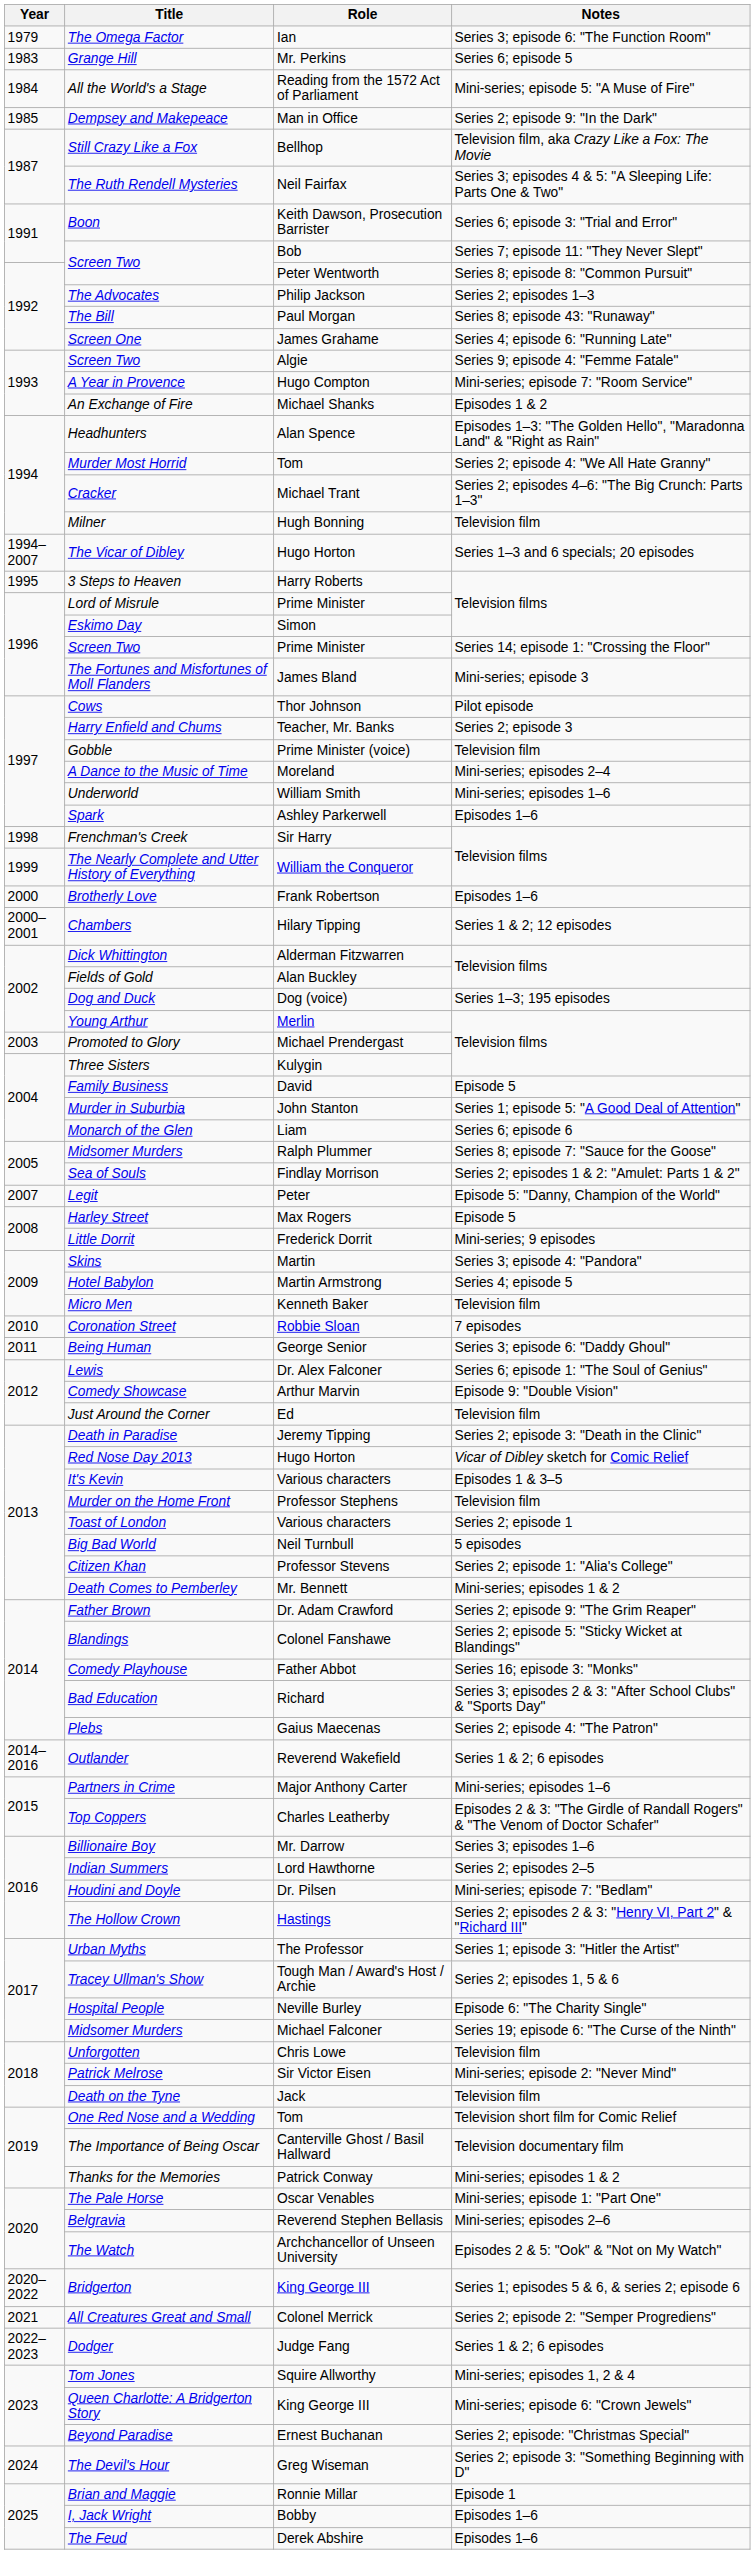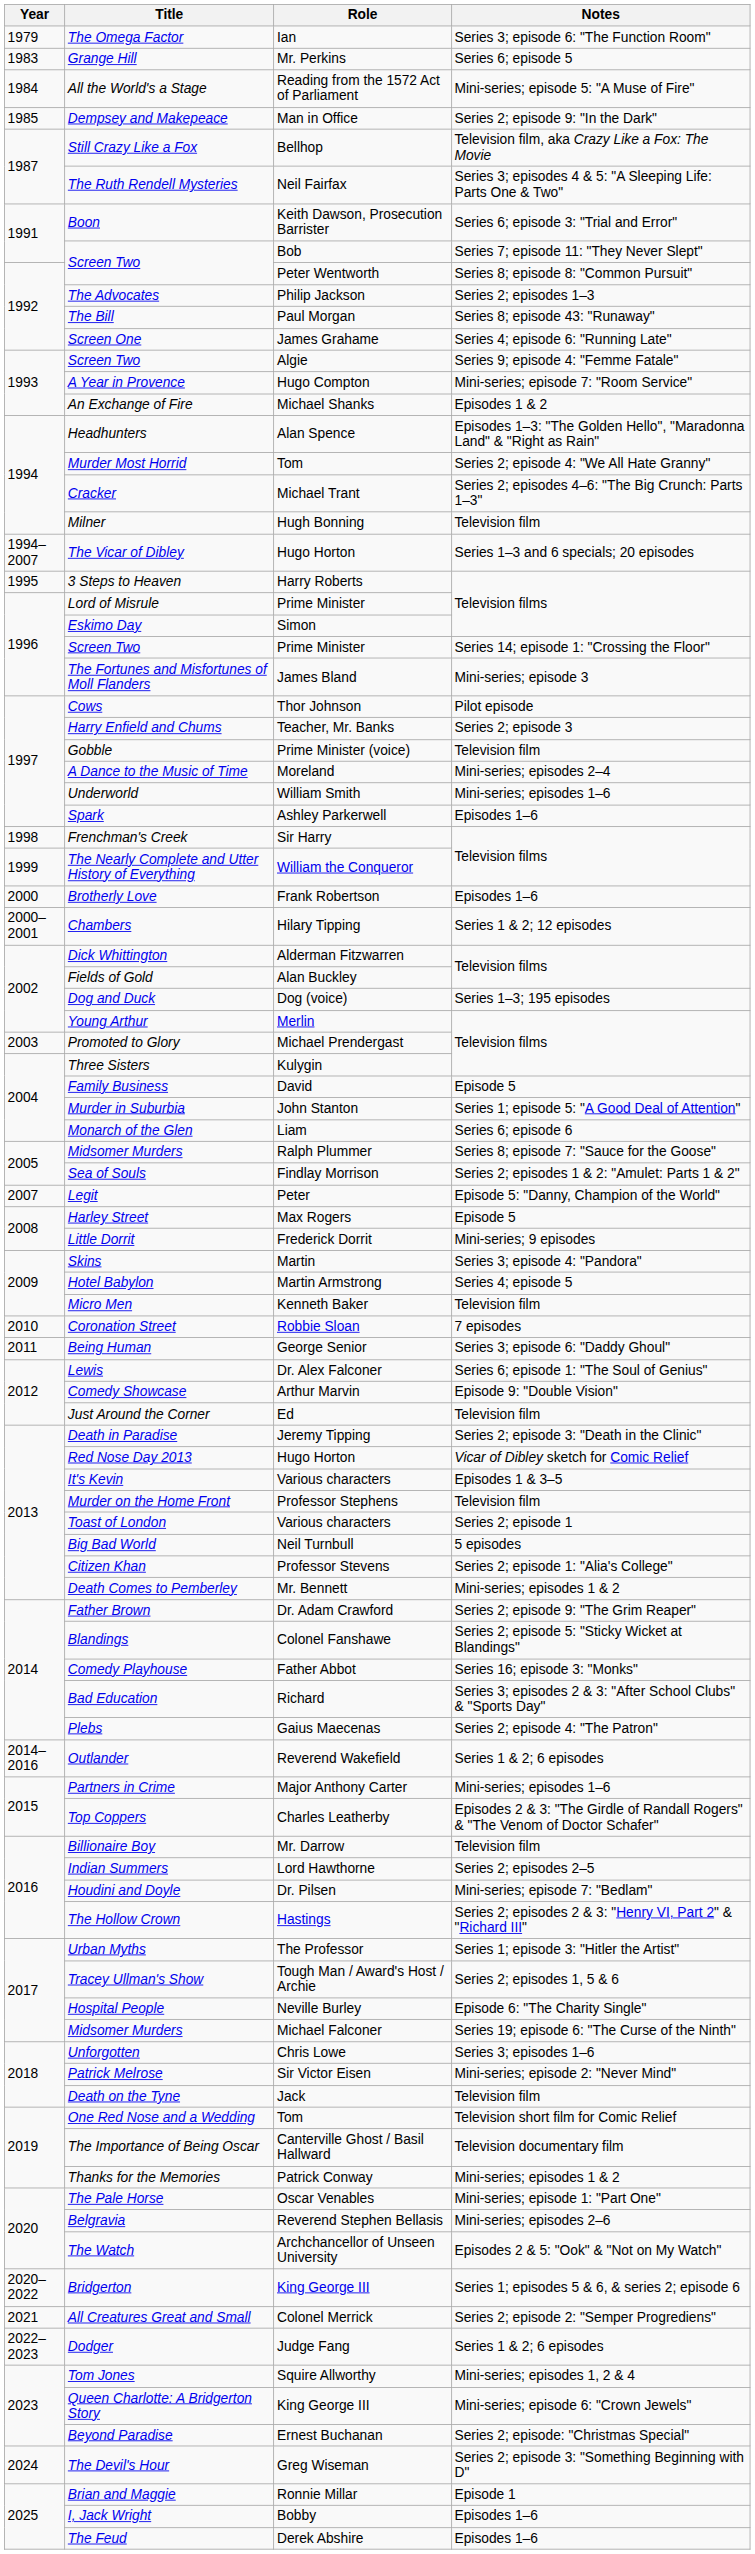 <table class="wikitable sortable">
 <tr>
 <th>Year</th>
 <th>Title</th>
 <th>Role</th>
 <th class="unsortable">Notes</th>
 </tr>
 <tr>
 <td>1979</td>
 <td><em><a href='#'>The Omega Factor</a></em></td>
 <td>Ian</td>
 <td>Series 3; episode 6: "The Function Room"</td>
 </tr>
 <tr>
 <td>1983</td>
 <td><em><a href='#'>Grange Hill</a></em></td>
 <td>Mr. Perkins</td>
 <td>Series 6; episode 5</td>
 </tr>
 <tr>
 <td>1984</td>
 <td><em>All the World's a Stage</em></td>
 <td>Reading from the 1572 Act of Parliament</td>
 <td>Mini-series; episode 5: "A Muse of Fire"</td>
 </tr>
 <tr>
 <td>1985</td>
 <td><em><a href='#'>Dempsey and Makepeace</a></em></td>
 <td>Man in Office</td>
 <td>Series 2; episode 9: "In the Dark"</td>
 </tr>
 <tr>
 <td rowspan="2">1987</td>
 <td><em><a href='#'>Still Crazy Like a Fox</a></em></td>
 <td>Bellhop</td>
 <td>Television film, aka <em>Crazy Like a Fox: The Movie</em></td>
 </tr>
 <tr>
 <td><em><a href='#'>The Ruth Rendell Mysteries </a></em></td>
 <td>Neil Fairfax</td>
 <td>Series 3; episodes 4 & 5: "A Sleeping Life: Parts One & Two"</td>
 </tr>
 <tr>
 <td rowspan="2">1991</td>
 <td><em><a href='#'>Boon</a></em></td>
 <td>Keith Dawson, Prosecution Barrister</td>
 <td>Series 6; episode 3: "Trial and Error"</td>
 </tr>
 <tr>
 <td rowspan="2"><em><a href='#'>Screen Two</a></em></td>
 <td>Bob</td>
 <td>Series 7; episode 11: "They Never Slept"</td>
 </tr>
 <tr>
 <td rowspan="4">1992</td>
 <td>Peter Wentworth</td>
 <td>Series 8; episode 8: "Common Pursuit"</td>
 </tr>
 <tr>
 <td><em><a href='#'>The Advocates</a></em></td>
 <td>Philip Jackson</td>
 <td>Series 2; episodes 1–3</td>
 </tr>
 <tr>
 <td><em><a href='#'>The Bill</a></em></td>
 <td>Paul Morgan</td>
 <td>Series 8; episode 43: "Runaway"</td>
 </tr>
 <tr>
 <td><em><a href='#'>Screen One</a></em></td>
 <td>James Grahame</td>
 <td>Series 4; episode 6: "Running Late"</td>
 </tr>
 <tr>
 <td rowspan="3">1993</td>
 <td><em><a href='#'>Screen Two</a></em></td>
 <td>Algie</td>
 <td>Series 9; episode 4: "Femme Fatale"</td>
 </tr>
 <tr>
 <td><em><a href='#'>A Year in Provence</a></em></td>
 <td>Hugo Compton</td>
 <td>Mini-series; episode 7: "Room Service"</td>
 </tr>
 <tr>
 <td><em>An Exchange of Fire</em></td>
 <td>Michael Shanks</td>
 <td>Episodes 1 & 2</td>
 </tr>
 <tr>
 <td rowspan="4">1994</td>
 <td><em>Headhunters</em></td>
 <td>Alan Spence</td>
 <td>Episodes 1–3: "The Golden Hello", "Maradonna Land" & "Right as Rain"</td>
 </tr>
 <tr>
 <td><em><a href='#'>Murder Most Horrid</a></em></td>
 <td>Tom</td>
 <td>Series 2; episode 4: "We All Hate Granny"</td>
 </tr>
 <tr>
 <td><em><a href='#'>Cracker</a></em></td>
 <td>Michael Trant</td>
 <td>Series 2; episodes 4–6: "The Big Crunch: Parts 1–3"</td>
 </tr>
 <tr>
 <td><em>Milner</em></td>
 <td>Hugh Bonning</td>
 <td>Television film</td>
 </tr>
 <tr>
 <td>1994–2007</td>
 <td><em><a href='#'>The Vicar of Dibley</a></em></td>
 <td>Hugo Horton</td>
 <td>Series 1–3 and 6 specials; 20 episodes</td>
 </tr>
 <tr>
 <td>1995</td>
 <td><em>3 Steps to Heaven</em></td>
 <td>Harry Roberts</td>
 <td rowspan="3">Television films</td>
 </tr>
 <tr>
 <td rowspan="4">1996</td>
 <td><em>Lord of Misrule</em></td>
 <td>Prime Minister</td>
 </tr>
 <tr>
 <td><em><a href='#'>Eskimo Day</a></em></td>
 <td>Simon</td>
 </tr>
 <tr>
 <td><em><a href='#'>Screen Two</a></em></td>
 <td>Prime Minister</td>
 <td>Series 14; episode 1: "Crossing the Floor"</td>
 </tr>
 <tr>
 <td><em><a href='#'>The Fortunes and Misfortunes of Moll Flanders</a></em></td>
 <td>James Bland</td>
 <td>Mini-series; episode 3</td>
 </tr>
 <tr>
 <td rowspan="6">1997</td>
 <td><em><a href='#'>Cows</a></em></td>
 <td>Thor Johnson</td>
 <td>Pilot episode</td>
 </tr>
 <tr>
 <td><em><a href='#'>Harry Enfield and Chums</a></em></td>
 <td>Teacher, Mr. Banks</td>
 <td>Series 2; episode 3</td>
 </tr>
 <tr>
 <td><em>Gobble</em></td>
 <td>Prime Minister (voice)</td>
 <td>Television film</td>
 </tr>
 <tr>
 <td><em><a href='#'>A Dance to the Music of Time</a></em></td>
 <td>Moreland</td>
 <td>Mini-series; episodes 2–4</td>
 </tr>
 <tr>
 <td><em>Underworld</em></td>
 <td>William Smith</td>
 <td>Mini-series; episodes 1–6</td>
 </tr>
 <tr>
 <td><em><a href='#'>Spark</a></em></td>
 <td>Ashley Parkerwell</td>
 <td>Episodes 1–6</td>
 </tr>
 <tr>
 <td>1998</td>
 <td><em>Frenchman's Creek</em></td>
 <td>Sir Harry</td>
 <td rowspan="2">Television films</td>
 </tr>
 <tr>
 <td>1999</td>
 <td><em><a href='#'>The Nearly Complete and Utter History of Everything</a></em></td>
 <td><a href='#'>William the Conqueror</a></td>
 </tr>
 <tr>
 <td>2000</td>
 <td><em><a href='#'>Brotherly Love</a></em></td>
 <td>Frank Robertson</td>
 <td>Episodes 1–6</td>
 </tr>
 <tr>
 <td>2000–2001</td>
 <td><em><a href='#'>Chambers</a></em></td>
 <td>Hilary Tipping</td>
 <td>Series 1 & 2; 12 episodes</td>
 </tr>
 <tr>
 <td rowspan="4">2002</td>
 <td><em><a href='#'>Dick Whittington</a></em></td>
 <td>Alderman Fitzwarren</td>
 <td rowspan="2">Television films</td>
 </tr>
 <tr>
 <td><em>Fields of Gold</em></td>
 <td>Alan Buckley</td>
 </tr>
 <tr>
 <td><em><a href='#'>Dog and Duck</a></em></td>
 <td>Dog (voice)</td>
 <td>Series 1–3; 195 episodes</td>
 </tr>
 <tr>
 <td><em><a href='#'>Young Arthur</a></em></td>
 <td><a href='#'>Merlin</a></td>
 <td rowspan="3">Television films</td>
 </tr>
 <tr>
 <td>2003</td>
 <td><em>Promoted to Glory</em></td>
 <td>Michael Prendergast</td>
 </tr>
 <tr>
 <td rowspan="4">2004</td>
 <td><em>Three Sisters</em></td>
 <td>Kulygin</td>
 </tr>
 <tr>
 <td><em><a href='#'>Family Business</a></em></td>
 <td>David</td>
 <td>Episode 5</td>
 </tr>
 <tr>
 <td><em><a href='#'>Murder in Suburbia</a></em></td>
 <td>John Stanton</td>
 <td>Series 1; episode 5: "<a href='#'>A Good Deal of Attention</a>"</td>
 </tr>
 <tr>
 <td><em><a href='#'>Monarch of the Glen</a></em></td>
 <td>Liam</td>
 <td>Series 6; episode 6</td>
 </tr>
 <tr>
 <td rowspan="2">2005</td>
 <td><em><a href='#'>Midsomer Murders</a></em></td>
 <td>Ralph Plummer</td>
 <td>Series 8; episode 7: "Sauce for the Goose"</td>
 </tr>
 <tr>
 <td><em><a href='#'>Sea of Souls</a></em></td>
 <td>Findlay Morrison</td>
 <td>Series 2; episodes 1 & 2: "Amulet: Parts 1 & 2"</td>
 </tr>
 <tr>
 <td>2007</td>
 <td><em><a href='#'>Legit</a></em></td>
 <td>Peter</td>
 <td>Episode 5: "Danny, Champion of the World"</td>
 </tr>
 <tr>
 <td rowspan="2">2008</td>
 <td><em><a href='#'>Harley Street</a></em></td>
 <td>Max Rogers</td>
 <td>Episode 5</td>
 </tr>
 <tr>
 <td><em><a href='#'>Little Dorrit</a></em></td>
 <td>Frederick Dorrit</td>
 <td>Mini-series; 9 episodes</td>
 </tr>
 <tr>
 <td rowspan="3">2009</td>
 <td><em><a href='#'>Skins</a></em></td>
 <td>Martin</td>
 <td>Series 3; episode 4: "Pandora"</td>
 </tr>
 <tr>
 <td><em><a href='#'>Hotel Babylon</a></em></td>
 <td>Martin Armstrong</td>
 <td>Series 4; episode 5</td>
 </tr>
 <tr>
 <td><em><a href='#'>Micro Men</a></em></td>
 <td>Kenneth Baker</td>
 <td>Television film</td>
 </tr>
 <tr>
 <td>2010</td>
 <td><em><a href='#'>Coronation Street</a></em></td>
 <td><a href='#'>Robbie Sloan</a></td>
 <td>7 episodes</td>
 </tr>
 <tr>
 <td>2011</td>
 <td><em><a href='#'>Being Human</a></em></td>
 <td>George Senior</td>
 <td>Series 3; episode 6: "Daddy Ghoul"</td>
 </tr>
 <tr>
 <td rowspan="3">2012</td>
 <td><em><a href='#'>Lewis</a></em></td>
 <td>Dr. Alex Falconer</td>
 <td>Series 6; episode 1: "The Soul of Genius"</td>
 </tr>
 <tr>
 <td><em><a href='#'>Comedy Showcase</a></em></td>
 <td>Arthur Marvin</td>
 <td>Episode 9: "Double Vision"</td>
 </tr>
 <tr>
 <td><em>Just Around the Corner</em></td>
 <td>Ed</td>
 <td>Television film</td>
 </tr>
 <tr>
 <td rowspan="8">2013</td>
 <td><em><a href='#'>Death in Paradise</a></em></td>
 <td>Jeremy Tipping</td>
 <td>Series 2; episode 3: "Death in the Clinic"</td>
 </tr>
 <tr>
 <td><em><a href='#'>Red Nose Day 2013</a></em></td>
 <td>Hugo Horton</td>
 <td><em>Vicar of Dibley</em> sketch for <a href='#'>Comic Relief</a></td>
 </tr>
 <tr>
 <td><em><a href='#'>It's Kevin</a></em></td>
 <td>Various characters</td>
 <td>Episodes 1 & 3–5</td>
 </tr>
 <tr>
 <td><em><a href='#'>Murder on the Home Front</a></em></td>
 <td>Professor Stephens</td>
 <td>Television film</td>
 </tr>
 <tr>
 <td><em><a href='#'>Toast of London</a></em></td>
 <td>Various characters</td>
 <td>Series 2; episode 1</td>
 </tr>
 <tr>
 <td><em><a href='#'>Big Bad World</a></em></td>
 <td>Neil Turnbull</td>
 <td>5 episodes</td>
 </tr>
 <tr>
 <td><em><a href='#'>Citizen Khan</a></em></td>
 <td>Professor Stevens</td>
 <td>Series 2; episode 1: "Alia's College"</td>
 </tr>
 <tr>
 <td><em><a href='#'>Death Comes to Pemberley</a></em></td>
 <td>Mr. Bennett</td>
 <td>Mini-series; episodes 1 & 2</td>
 </tr>
 <tr>
 <td rowspan="5">2014</td>
 <td><em><a href='#'>Father Brown</a></em></td>
 <td>Dr. Adam Crawford</td>
 <td>Series 2; episode 9: "The Grim Reaper"</td>
 </tr>
 <tr>
 <td><em><a href='#'>Blandings</a></em></td>
 <td>Colonel Fanshawe</td>
 <td>Series 2; episode 5: "Sticky Wicket at Blandings"</td>
 </tr>
 <tr>
 <td><em><a href='#'>Comedy Playhouse</a></em></td>
 <td>Father Abbot</td>
 <td>Series 16; episode 3: "Monks"</td>
 </tr>
 <tr>
 <td><em><a href='#'>Bad Education</a></em></td>
 <td>Richard</td>
 <td>Series 3; episodes 2 & 3: "After School Clubs" & "Sports Day"</td>
 </tr>
 <tr>
 <td><em><a href='#'>Plebs</a></em></td>
 <td>Gaius Maecenas</td>
 <td>Series 2; episode 4: "The Patron"</td>
 </tr>
 <tr>
 <td>2014–2016</td>
 <td><em><a href='#'>Outlander</a></em></td>
 <td>Reverend Wakefield</td>
 <td>Series 1 & 2; 6 episodes</td>
 </tr>
 <tr>
 <td rowspan="2">2015</td>
 <td><em><a href='#'>Partners in Crime</a></em></td>
 <td>Major Anthony Carter</td>
 <td>Mini-series; episodes 1–6</td>
 </tr>
 <tr>
 <td><em><a href='#'>Top Coppers</a></em></td>
 <td>Charles Leatherby</td>
 <td>Episodes 2 & 3: "The Girdle of Randall Rogers" & "The Venom of Doctor Schafer"</td>
 </tr>
 <tr>
 <td rowspan="4">2016</td>
 <td><em><a href='#'>Billionaire Boy</a></em></td>
 <td>Mr. Darrow</td>
-<td>Series 3; episodes 1–6</td>
+<td>Television film</td>
 </tr>
 <tr>
 <td><em><a href='#'>Indian Summers</a></em></td>
 <td>Lord Hawthorne</td>
 <td>Series 2; episodes 2–5</td>
 </tr>
 <tr>
 <td><em><a href='#'>Houdini and Doyle</a></em></td>
 <td>Dr. Pilsen</td>
 <td>Mini-series; episode 7: "Bedlam"</td>
 </tr>
 <tr>
 <td><em><a href='#'>The Hollow Crown</a></em></td>
 <td><a href='#'>Hastings</a></td>
 <td>Series 2; episodes 2 & 3: "<a href='#'>Henry VI, Part 2</a>" & "<a href='#'>Richard III</a>"</td>
 </tr>
 <tr>
 <td rowspan="4">2017</td>
 <td><em><a href='#'>Urban Myths</a></em></td>
 <td>The Professor</td>
 <td>Series 1; episode 3: "Hitler the Artist"</td>
 </tr>
 <tr>
 <td><em><a href='#'>Tracey Ullman's Show</a></em></td>
 <td>Tough Man / Award's Host / Archie</td>
 <td>Series 2; episodes 1, 5 & 6</td>
 </tr>
 <tr>
 <td><em><a href='#'>Hospital People</a></em></td>
 <td>Neville Burley</td>
 <td>Episode 6: "The Charity Single"</td>
 </tr>
 <tr>
 <td><em><a href='#'>Midsomer Murders</a></em></td>
 <td>Michael Falconer</td>
 <td>Series 19; episode 6: "The Curse of the Ninth"</td>
 </tr>
 <tr>
 <td rowspan="3">2018</td>
 <td><em><a href='#'>Unforgotten</a></em></td>
 <td>Chris Lowe</td>
-<td>Television film</td>
+<td>Series 3; episodes 1–6</td>
 </tr>
 <tr>
 <td><em><a href='#'>Patrick Melrose</a></em></td>
 <td>Sir Victor Eisen</td>
 <td>Mini-series; episode 2: "Never Mind"</td>
 </tr>
 <tr>
 <td><em><a href='#'>Death on the Tyne</a></em></td>
 <td>Jack</td>
 <td>Television film</td>
 </tr>
 <tr>
 <td rowspan="3">2019</td>
 <td><em><a href='#'>One Red Nose and a Wedding</a></em></td>
 <td>Tom</td>
 <td>Television short film for Comic Relief</td>
 </tr>
 <tr>
 <td><em>The Importance of Being Oscar</em></td>
 <td>Canterville Ghost / Basil Hallward</td>
 <td>Television documentary film</td>
 </tr>
 <tr>
 <td><em>Thanks for the Memories</em></td>
 <td>Patrick Conway</td>
 <td>Mini-series; episodes 1 & 2</td>
 </tr>
 <tr>
 <td rowspan="3">2020</td>
 <td><em><a href='#'>The Pale Horse</a></em></td>
 <td>Oscar Venables</td>
 <td>Mini-series; episode 1: "Part One"</td>
 </tr>
 <tr>
 <td><em><a href='#'>Belgravia</a></em></td>
 <td>Reverend Stephen Bellasis</td>
 <td>Mini-series; episodes 2–6</td>
 </tr>
 <tr>
 <td><em><a href='#'>The Watch</a></em></td>
 <td>Archchancellor of Unseen University</td>
 <td>Episodes 2 & 5: "Ook" & "Not on My Watch"</td>
 </tr>
 <tr>
 <td>2020–2022</td>
 <td><em><a href='#'>Bridgerton</a></em></td>
 <td><a href='#'>King George III</a></td>
 <td>Series 1; episodes 5 & 6, & series 2; episode 6</td>
 </tr>
 <tr>
 <td>2021</td>
 <td><em><a href='#'>All Creatures Great and Small</a></em></td>
 <td>Colonel Merrick</td>
 <td>Series 2; episode 2: "Semper Progrediens"</td>
 </tr>
 <tr>
 <td>2022–2023</td>
 <td><em><a href='#'>Dodger</a></em></td>
 <td>Judge Fang</td>
 <td>Series 1 & 2; 6 episodes</td>
 </tr>
 <tr>
 <td rowspan="3">2023</td>
 <td><em><a href='#'>Tom Jones</a></em></td>
 <td>Squire Allworthy</td>
 <td>Mini-series; episodes 1, 2 & 4</td>
 </tr>
 <tr>
 <td><em><a href='#'>Queen Charlotte: A Bridgerton Story</a></em></td>
 <td>King George III</td>
 <td>Mini-series; episode 6: "Crown Jewels"</td>
 </tr>
 <tr>
 <td><em><a href='#'>Beyond Paradise</a></em></td>
 <td>Ernest Buchanan</td>
 <td>Series 2; episode: "Christmas Special"</td>
 </tr>
 <tr>
 <td>2024</td>
 <td><em><a href='#'>The Devil's Hour</a></em></td>
 <td>Greg Wiseman</td>
 <td>Series 2; episode 3: "Something Beginning with D"</td>
 </tr>
 <tr>
 <td rowspan="3">2025</td>
 <td><em><a href='#'>Brian and Maggie</a></em></td>
 <td>Ronnie Millar</td>
 <td>Episode 1</td>
 </tr>
 <tr>
 <td><em><a href='#'>I, Jack Wright</a></em></td>
 <td>Bobby</td>
 <td>Episodes 1–6</td>
 </tr>
 <tr>
 <td><em><a href='#'> The Feud</a></em></td>
 <td>Derek Abshire</td>
 <td>Episodes 1–6</td>
 </tr>
 </table>
